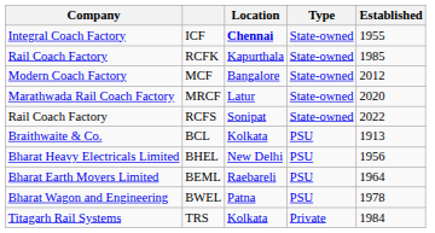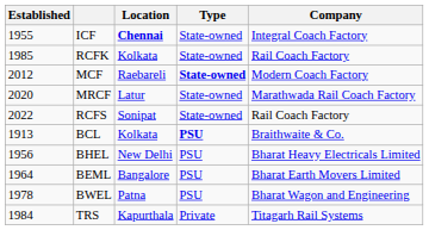 <table class="wikitable"style="text-align:left;"style="font-size: 90%">
 <tr>
-<th>Company</th>
+<th>Established</th>
 <th></th>
 <th>Location</th>
 <th>Type</th>
-<th>Established</th>
+<th>Company</th>
 </tr>
 <tr>
-<td><a href='#'>Integral Coach Factory</a></td>
+<td>1955</td>
 <td>ICF</td>
 <td><strong><a href='#'>Chennai</a></strong></td>
 <td><a href='#'>State-owned</a></td>
-<td>1955</td>
+<td><a href='#'>Integral Coach Factory</a></td>
 </tr>
 <tr>
+<td>1985</td>
+<td>RCFK</td>
+<td><a href='#'>Kolkata</a></td>
+<td><a href='#'>State-owned</a></td>
 <td><a href='#'>Rail Coach Factory</a></td>
-<td>RCFK</td>
-<td><a href='#'>Kapurthala</a></td>
-<td><a href='#'>State-owned</a></td>
-<td>1985</td>
 </tr>
 <tr>
+<td>2012</td>
+<td>MCF</td>
+<td><a href='#'>Raebareli</a></td>
+<td><strong><a href='#'>State-owned</a></strong></td>
 <td><a href='#'>Modern Coach Factory</a></td>
-<td>MCF</td>
-<td><a href='#'>Bangalore</a></td>
-<td><a href='#'>State-owned</a></td>
-<td>2012</td>
 </tr>
 <tr>
-<td><a href='#'>Marathwada Rail Coach Factory</a></td>
+<td>2020</td>
 <td>MRCF</td>
 <td><a href='#'>Latur</a></td>
 <td><a href='#'>State-owned</a></td>
-<td>2020</td>
+<td><a href='#'>Marathwada Rail Coach Factory</a></td>
 </tr>
 <tr>
-<td>Rail Coach Factory</td>
+<td>2022</td>
 <td>RCFS</td>
 <td><a href='#'>Sonipat</a></td>
 <td><a href='#'>State-owned</a></td>
-<td>2022</td>
+<td>Rail Coach Factory</td>
 </tr>
 <tr>
-<td><a href='#'>Braithwaite & Co.</a></td>
+<td>1913</td>
 <td>BCL</td>
 <td><a href='#'>Kolkata</a></td>
-<td><a href='#'>PSU</a></td>
-<td>1913</td>
+<td><strong><a href='#'>PSU</a></strong></td>
+<td><a href='#'>Braithwaite & Co.</a></td>
 </tr>
 <tr>
-<td><a href='#'>Bharat Heavy Electricals Limited</a></td>
+<td>1956</td>
 <td>BHEL</td>
 <td><a href='#'>New Delhi</a></td>
 <td><a href='#'>PSU</a></td>
-<td>1956</td>
+<td><a href='#'>Bharat Heavy Electricals Limited</a></td>
 </tr>
 <tr>
+<td>1964</td>
+<td>BEML</td>
+<td><a href='#'>Bangalore</a></td>
+<td><a href='#'>PSU</a></td>
 <td><a href='#'>Bharat Earth Movers Limited</a></td>
-<td>BEML</td>
-<td><a href='#'>Raebareli</a></td>
-<td><a href='#'>PSU</a></td>
-<td>1964</td>
 </tr>
 <tr>
-<td><a href='#'>Bharat Wagon and Engineering</a></td>
+<td>1978</td>
 <td>BWEL</td>
 <td><a href='#'>Patna</a></td>
 <td><a href='#'>PSU</a></td>
-<td>1978</td>
+<td><a href='#'>Bharat Wagon and Engineering</a></td>
 </tr>
 <tr>
+<td>1984</td>
+<td>TRS</td>
+<td><a href='#'>Kapurthala</a></td>
+<td><a href='#'>Private</a></td>
 <td><a href='#'>Titagarh Rail Systems</a></td>
-<td>TRS</td>
-<td><a href='#'>Kolkata</a></td>
-<td><a href='#'>Private</a></td>
-<td>1984</td>
 </tr>
 </table>
